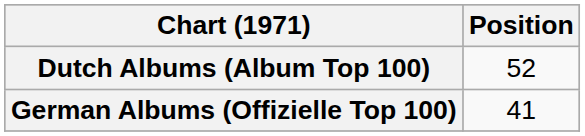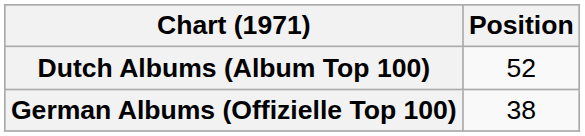 <table class="wikitable sortable plainrowheaders" style="text-align:center">
 <tr>
 <th scope="col">Chart (1971)</th>
 <th scope="col">Position</th>
 </tr>
 <tr>
 <th scope="row">Dutch Albums (Album Top 100)</th>
 <td>52</td>
 </tr>
 <tr>
 <th scope="row">German Albums (Offizielle Top 100)</th>
-<td>41</td>
+<td>38</td>
 </tr>
 </table>
